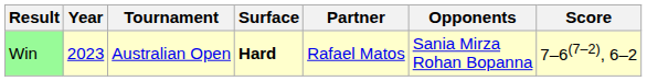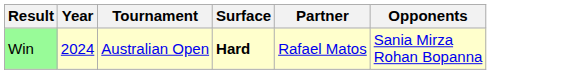 <table class="wikitable">
 <tr style="background: #eee;">
 <th>Result</th>
 <th>Year</th>
 <th>Tournament</th>
 <th>Surface</th>
 <th>Partner</th>
 <th>Opponents</th>
-<th>Score</th>
 </tr>
 <tr bgcolor=FFFFCC>
 <td bgcolor=#98fb98>Win</td>
-<td><a href='#'>2023</a></td>
+<td><a href='#'>2024</a></td>
 <td><a href='#'>Australian Open</a></td>
 <td><strong>Hard</strong></td>
 <td> <a href='#'>Rafael Matos</a></td>
 <td> <a href='#'>Sania Mirza</a> <br>  <a href='#'>Rohan Bopanna</a></td>
-<td>7–6<sup>(7–2)</sup>, 6–2</td>
 </tr>
 </table>
